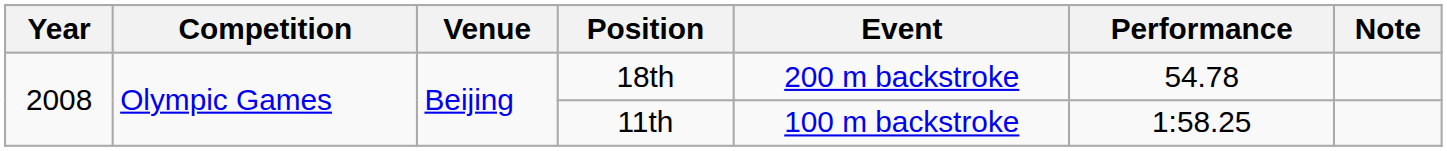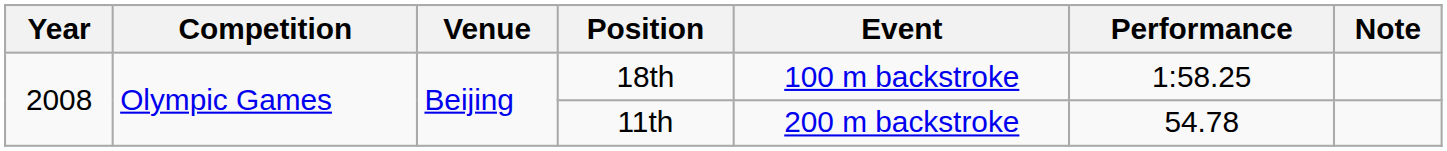 <table class="wikitable" width=55% style="font-size:90%; text-align:center;">
 <tr>
 <th>Year</th>
 <th>Competition</th>
 <th>Venue</th>
 <th>Position</th>
 <th>Event</th>
 <th>Performance</th>
 <th>Note</th>
 </tr>
 <tr>
 <td rowspan=2>2008</td>
 <td rowspan=2 align=left><a href='#'>Olympic Games</a></td>
 <td rowspan=2 align=left> <a href='#'>Beijing</a></td>
 <td>18th</td>
+<td><a href='#'>100 m backstroke</a></td>
+<td>1:58.25</td>
+<td></td>
+</tr>
+<tr>
+<td>11th</td>
 <td><a href='#'>200 m backstroke</a></td>
 <td>54.78</td>
 <td></td>
 </tr>
-<tr>
-<td>11th</td>
-<td><a href='#'>100 m backstroke</a></td>
-<td>1:58.25</td>
-<td></td>
-</tr>
 </table>
